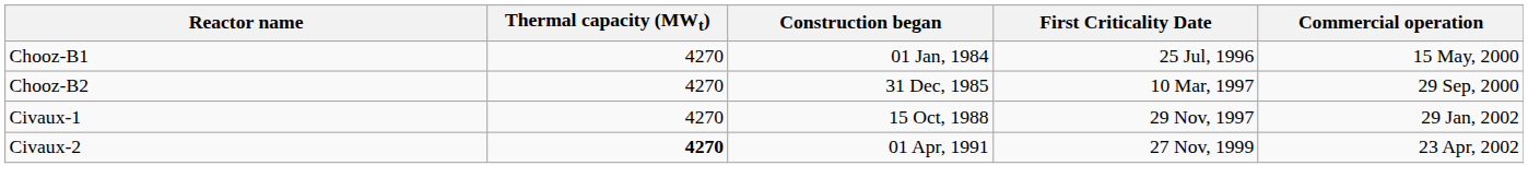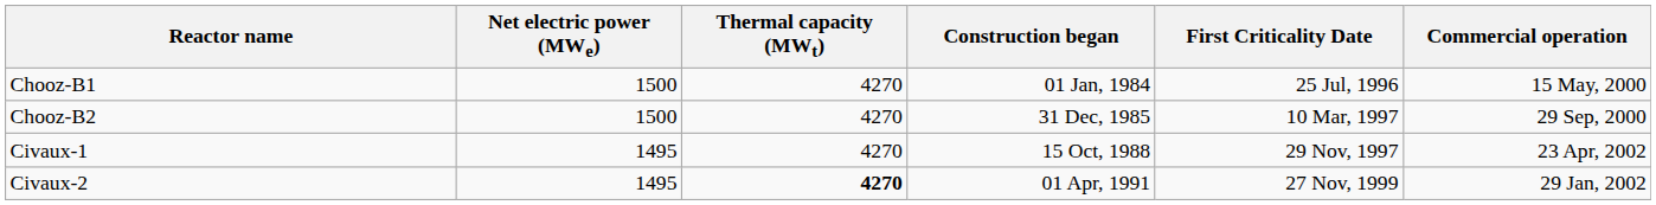 <table class="wikitable" style="width:100%;">
 <tr>
 <th width="20%;">Reactor name</th>
+<th width="10%;">Net electric power (MW<sub>e</sub>)</th>
 <th width="10%;">Thermal capacity (MW<sub>t</sub>)</th>
 <th width="11%;">Construction began</th>
 <th width="11%;">First Criticality Date</th>
 <th width="11%;">Commercial operation</th>
 </tr>
 <tr>
 <td>Chooz-B1</td>
+<td align="right">1500</td>
 <td align="right">4270</td>
 <td align="right">01 Jan, 1984</td>
 <td align="right">25 Jul, 1996</td>
 <td align="right">15 May, 2000</td>
 </tr>
 <tr>
 <td>Chooz-B2</td>
+<td align="right">1500</td>
 <td align="right">4270</td>
 <td align="right">31 Dec, 1985</td>
 <td align="right">10 Mar, 1997</td>
 <td align="right">29 Sep, 2000</td>
 </tr>
 <tr>
 <td>Civaux-1</td>
+<td align="right">1495</td>
 <td align="right">4270</td>
 <td align="right">15 Oct, 1988</td>
 <td align="right">29 Nov, 1997</td>
-<td align="right">29 Jan, 2002</td>
+<td align="right">23 Apr, 2002</td>
 </tr>
 <tr>
 <td>Civaux-2</td>
+<td align="right">1495</td>
 <td align="right"><strong>4270</strong></td>
 <td align="right">01 Apr, 1991</td>
 <td align="right">27 Nov, 1999</td>
-<td align="right">23 Apr, 2002</td>
+<td align="right">29 Jan, 2002</td>
 </tr>
 </table>
